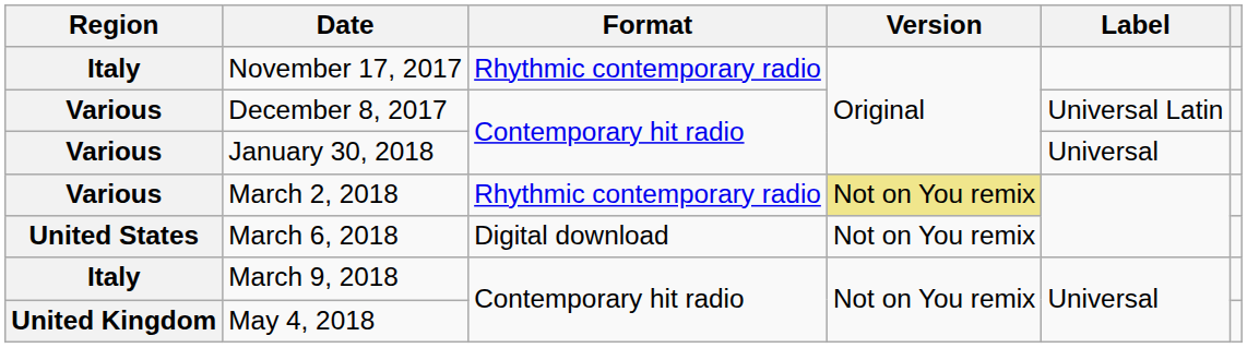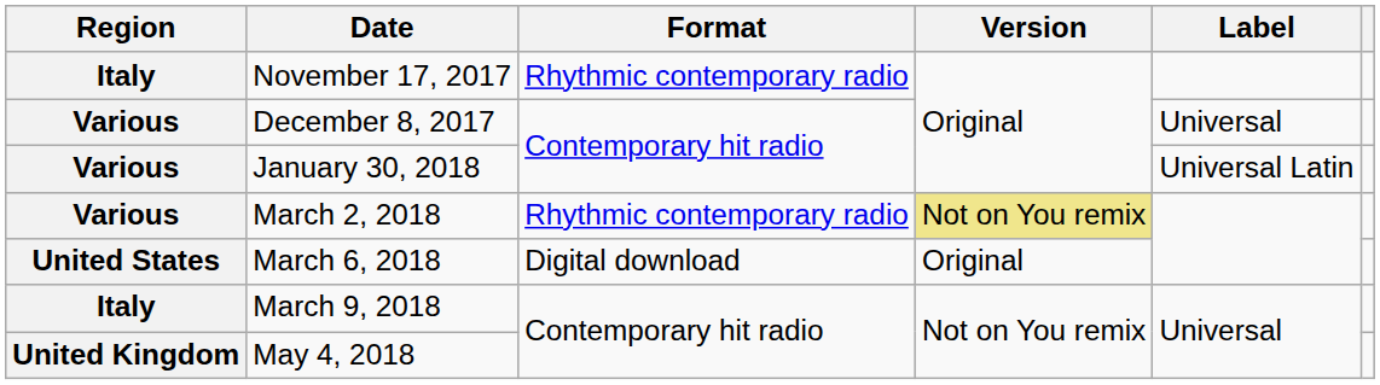 <table class="wikitable plainrowheaders">
 <tr>
 <th scope="col">Region</th>
 <th scope="col">Date</th>
 <th scope="col">Format</th>
 <th scope="col">Version</th>
 <th scope="col">Label</th>
 <th scope="col"></th>
 </tr>
 <tr>
 <th scope="row">Italy</th>
 <td>November 17, 2017</td>
 <td><a href='#'>Rhythmic contemporary radio</a></td>
 <td rowspan="3">Original</td>
 <td></td>
 <td></td>
 </tr>
 <tr>
 <th scope="row">Various</th>
 <td>December 8, 2017</td>
 <td rowspan="2"><a href='#'>Contemporary hit radio</a></td>
-<td>Universal Latin</td>
+<td>Universal</td>
 <td></td>
 </tr>
 <tr>
 <th scope="row">Various</th>
 <td>January 30, 2018</td>
-<td>Universal</td>
+<td>Universal Latin</td>
 <td></td>
 </tr>
 <tr>
 <th scope="row">Various</th>
 <td>March 2, 2018</td>
 <td><a href='#'>Rhythmic contemporary radio</a></td>
 <td style="background: khaki;">Not on You remix</td>
 <td rowspan="2"></td>
 <td></td>
 </tr>
 <tr>
 <th scope="row">United States</th>
 <td>March 6, 2018</td>
 <td>Digital download</td>
-<td>Not on You remix</td>
+<td>Original</td>
 <td></td>
 </tr>
 <tr>
 <th scope="row">Italy</th>
 <td>March 9, 2018</td>
 <td rowspan="2">Contemporary hit radio</td>
 <td rowspan="2">Not on You remix</td>
 <td rowspan="2">Universal</td>
 <td></td>
 </tr>
 <tr>
 <th scope="row">United Kingdom</th>
 <td>May 4, 2018</td>
 <td></td>
 </tr>
 </table>
